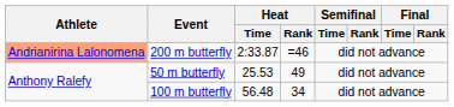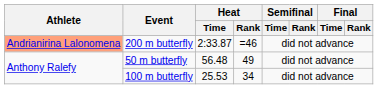 <table class=wikitable style="font-size:90%">
 <tr>
 <th rowspan="2">Athlete</th>
 <th rowspan="2">Event</th>
 <th colspan="2">Heat</th>
 <th colspan="2">Semifinal</th>
 <th colspan="2">Final</th>
 </tr>
 <tr style="font-size:95%">
 <th>Time</th>
 <th>Rank</th>
 <th>Time</th>
 <th>Rank</th>
 <th>Time</th>
 <th>Rank</th>
 </tr>
 <tr align=center>
 <td align=left style="background: lightsalmon;"><a href='#'>Andrianirina Lalonomena</a></td>
 <td align=left><a href='#'>200 m butterfly</a></td>
 <td>2:33.87</td>
 <td>=46</td>
 <td colspan=4>did not advance</td>
 </tr>
 <tr align=center>
 <td align=left rowspan=2><a href='#'>Anthony Ralefy</a></td>
 <td align=left><a href='#'>50 m butterfly</a></td>
-<td>25.53</td>
+<td>56.48</td>
 <td>49</td>
 <td colspan=4>did not advance</td>
 </tr>
 <tr align=center>
 <td align=left><a href='#'>100 m butterfly</a></td>
-<td>56.48</td>
+<td>25.53</td>
 <td>34</td>
 <td colspan=4>did not advance</td>
 </tr>
 </table>
